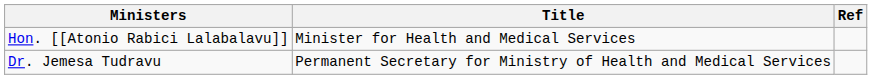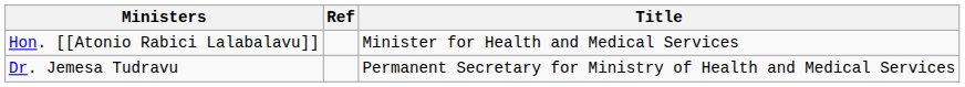 <table class="wikitable">
 <tr>
 <th>Ministers</th>
+<th>Ref</th>
 <th>Title</th>
-<th>Ref</th>
 </tr>
 <tr>
 <td><a href='#'>Hon</a>. [[Atonio Rabici Lalabalavu]]</td>
+<td></td>
 <td>Minister for Health and Medical Services</td>
-<td></td>
 </tr>
 <tr>
 <td><a href='#'>Dr</a>. Jemesa Tudravu</td>
+<td></td>
 <td>Permanent Secretary for Ministry of Health and Medical Services</td>
-<td></td>
 </tr>
 </table>
